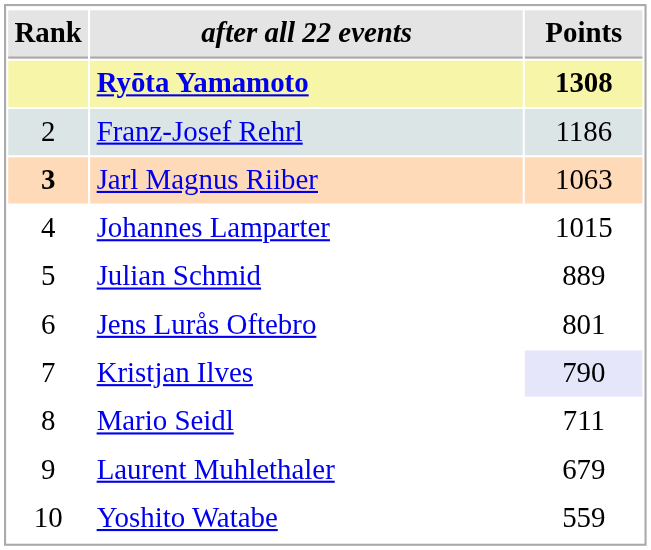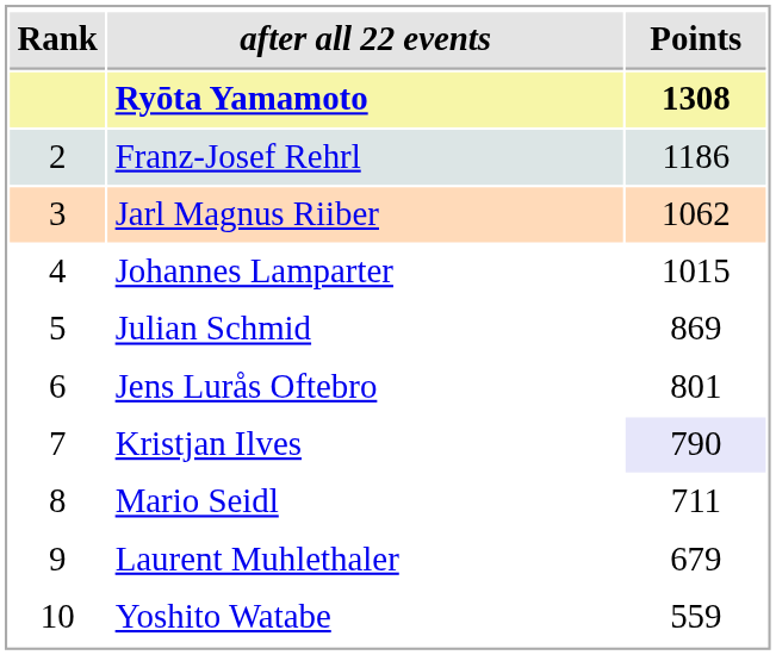 <table cellspacing="1" cellpadding="3" style="border:1px solid #AAAAAA;font-size:86%">
 <tr style="background-color: #E4E4E4;">
 </tr>
 <tr style="background-color: #E4E4E4;">
 <th style="border-bottom:1px solid #AAAAAA; width: 10px;">Rank</th>
 <th style="border-bottom:1px solid #AAAAAA; width: 200px;"><em>after all 22 events</em></th>
 <th style="border-bottom:1px solid #AAAAAA; width: 50px;">Points</th>
 </tr>
 <tr style="background:#f7f6a8;">
 <td align=center></td>
 <td><strong> <a href='#'>Ryōta Yamamoto</a></strong></td>
 <td align=center><strong>1308</strong></td>
 </tr>
 <tr style="background:#dce5e5;">
 <td align=center>2</td>
 <td> <a href='#'>Franz-Josef Rehrl</a></td>
 <td align=center>1186</td>
 </tr>
 <tr style="background:#ffdab9;">
-<td align=center><strong>3</strong></td>
+<td align=center>3</td>
 <td> <a href='#'>Jarl Magnus Riiber</a></td>
-<td align=center>1063</td>
+<td align=center>1062</td>
 </tr>
 <tr>
 <td align=center>4</td>
 <td> <a href='#'>Johannes Lamparter</a></td>
 <td align=center>1015</td>
 </tr>
 <tr>
 <td align=center>5</td>
 <td> <a href='#'>Julian Schmid</a></td>
-<td align=center>889</td>
+<td align=center>869</td>
 </tr>
 <tr>
 <td align=center>6</td>
 <td> <a href='#'>Jens Lurås Oftebro</a></td>
 <td align=center>801</td>
 </tr>
 <tr>
 <td align=center>7</td>
 <td> <a href='#'>Kristjan Ilves</a></td>
 <td align=center style="background: lavender;">790</td>
 </tr>
 <tr>
 <td align=center>8</td>
 <td> <a href='#'>Mario Seidl</a></td>
 <td align=center>711</td>
 </tr>
 <tr>
 <td align=center>9</td>
 <td> <a href='#'>Laurent Muhlethaler</a></td>
 <td align=center>679</td>
 </tr>
 <tr>
 <td align=center>10</td>
 <td> <a href='#'>Yoshito Watabe</a></td>
 <td align=center>559</td>
 </tr>
 </table>
